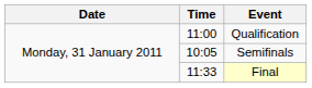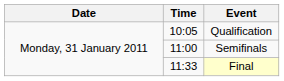 <table class = "wikitable" style="text-align:center;">
 <tr>
 <th width=220>Date</th>
 <th width=50>Time</th>
 <th width=100>Event</th>
 </tr>
 <tr>
 <td rowspan=3>Monday, 31 January 2011</td>
-<td>11:00</td>
+<td>10:05</td>
 <td>Qualification</td>
 </tr>
 <tr>
-<td>10:05</td>
+<td>11:00</td>
 <td>Semifinals</td>
 </tr>
 <tr>
 <td>11:33</td>
 <td bgcolor=ffffcc>Final</td>
 </tr>
 </table>
